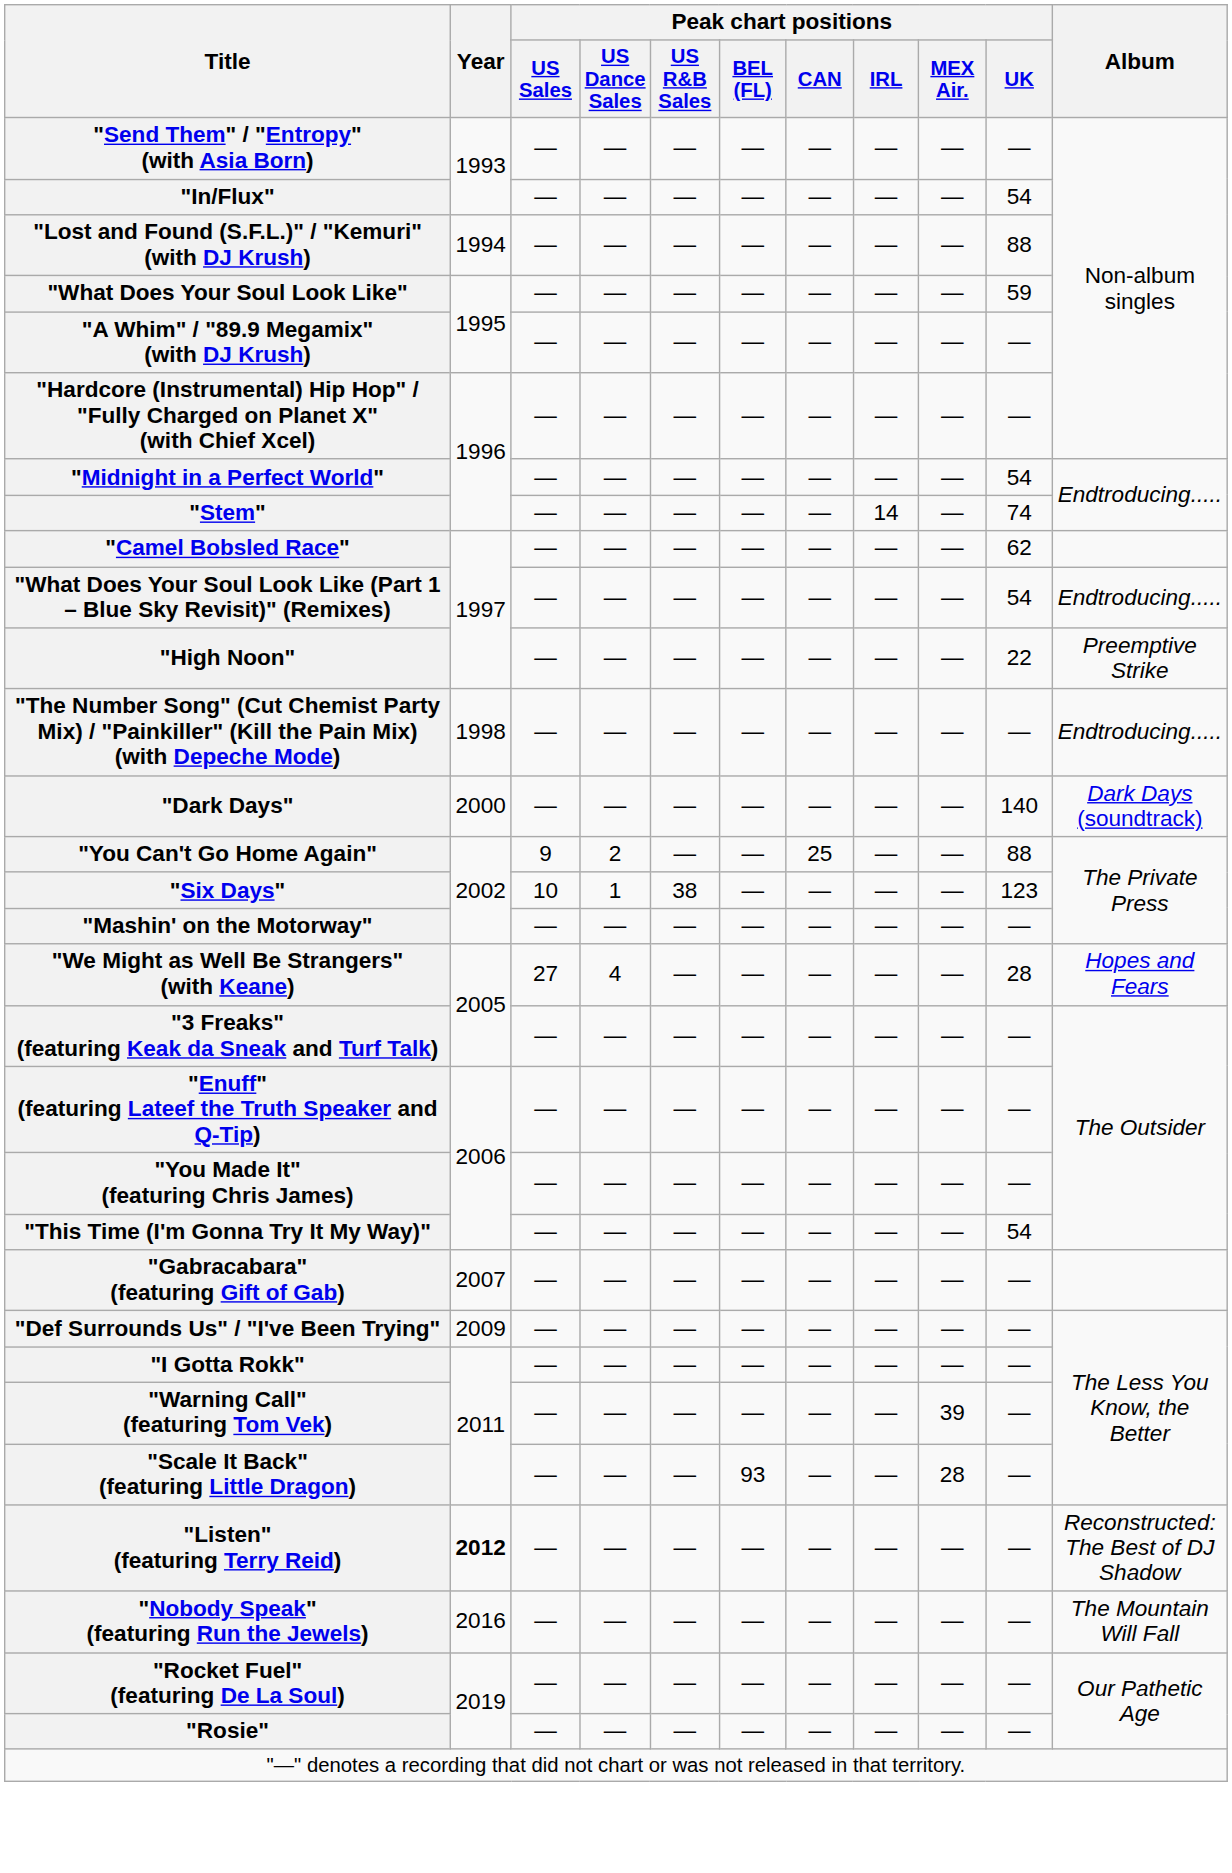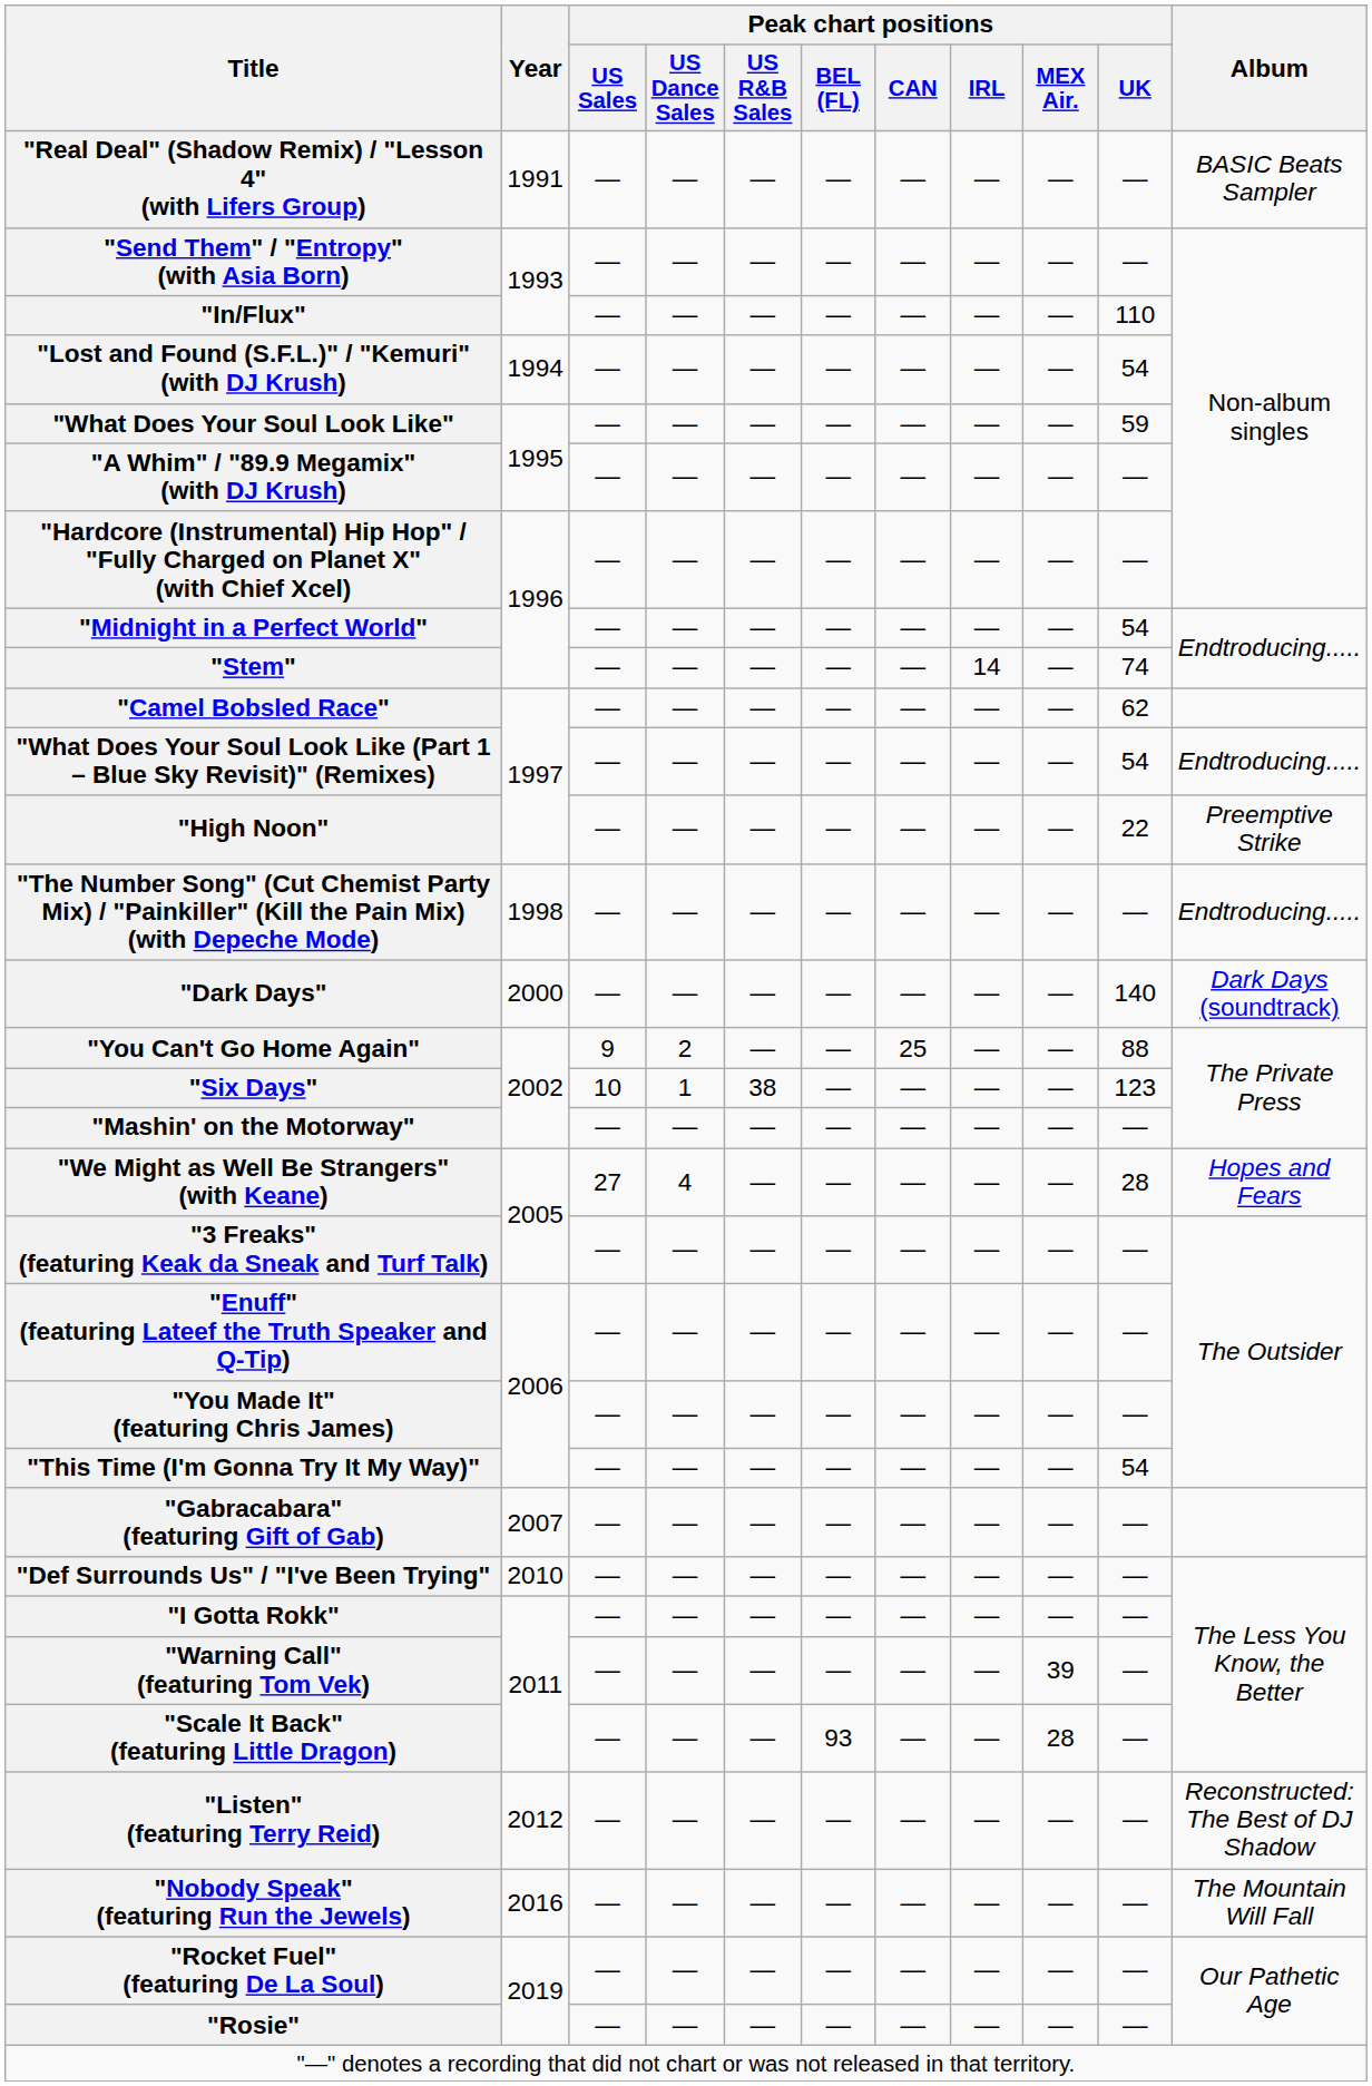 <table class="wikitable plainrowheaders" style="text-align:center;">
 <tr>
 <th scope="col" rowspan="2" style="width:22em;">Title</th>
 <th scope="col" rowspan="2">Year</th>
 <th scope="col" colspan="8">Peak chart positions</th>
 <th scope="col" rowspan="2">Album</th>
 </tr>
 <tr>
 <th scope="col" style="width:3em;font-size:90%;"><a href='#'>US<br>Sales</a><br></th>
 <th scope="col" style="width:3em;font-size:90%;"><a href='#'>US<br>Dance<br>Sales</a><br></th>
 <th scope="col" style="width:3em;font-size:90%;"><a href='#'>US<br>R&B<br>Sales</a><br></th>
 <th scope="col" style="width:3em;font-size:90%;"><a href='#'>BEL<br>(FL)</a><br></th>
 <th scope="col" style="width:3em;font-size:90%;"><a href='#'>CAN</a><br></th>
 <th scope="col" style="width:3em;font-size:90%;"><a href='#'>IRL</a><br></th>
 <th scope="col" style="width:3em;font-size:90%;"><a href='#'>MEX<br>Air.</a><br></th>
 <th scope="col" style="width:3em;font-size:90%;"><a href='#'>UK</a><br></th>
+</tr>
+<tr>
+<th scope="row">"Real Deal" (Shadow Remix) / "Lesson 4"<br><span>(with <a href='#'>Lifers Group</a>)</span></th>
+<td>1991</td>
+<td>—</td>
+<td>—</td>
+<td>—</td>
+<td>—</td>
+<td>—</td>
+<td>—</td>
+<td>—</td>
+<td>—</td>
+<td><em>BASIC Beats Sampler</em></td>
 </tr>
 <tr>
 <th scope="row">"<a href='#'>Send Them</a>" / "<a href='#'>Entropy</a>"<br><span>(with <a href='#'>Asia Born</a>)</span></th>
 <td rowspan="2">1993</td>
 <td>—</td>
 <td>—</td>
 <td>—</td>
 <td>—</td>
 <td>—</td>
 <td>—</td>
 <td>—</td>
 <td>—</td>
 <td rowspan="6">Non-album singles</td>
 </tr>
 <tr>
 <th scope="row">"In/Flux"</th>
 <td>—</td>
 <td>—</td>
 <td>—</td>
 <td>—</td>
 <td>—</td>
 <td>—</td>
 <td>—</td>
-<td>54</td>
+<td>110</td>
 </tr>
 <tr>
 <th scope="row">"Lost and Found (S.F.L.)" / "Kemuri"<br><span>(with <a href='#'>DJ Krush</a>)</span></th>
 <td rowspan="1">1994</td>
 <td>—</td>
 <td>—</td>
 <td>—</td>
 <td>—</td>
 <td>—</td>
 <td>—</td>
 <td>—</td>
-<td>88</td>
+<td>54</td>
 </tr>
 <tr>
 <th scope="row">"What Does Your Soul Look Like"</th>
 <td rowspan="2">1995</td>
 <td>—</td>
 <td>—</td>
 <td>—</td>
 <td>—</td>
 <td>—</td>
 <td>—</td>
 <td>—</td>
 <td>59</td>
 </tr>
 <tr>
 <th scope="row">"A Whim" / "89.9 Megamix"<br><span>(with <a href='#'>DJ Krush</a>)</span></th>
 <td>—</td>
 <td>—</td>
 <td>—</td>
 <td>—</td>
 <td>—</td>
 <td>—</td>
 <td>—</td>
 <td>—</td>
 </tr>
 <tr>
 <th scope="row">"Hardcore (Instrumental) Hip Hop" / "Fully Charged on Planet X"<br><span>(with Chief Xcel)</span></th>
 <td rowspan="3">1996</td>
 <td>—</td>
 <td>—</td>
 <td>—</td>
 <td>—</td>
 <td>—</td>
 <td>—</td>
 <td>—</td>
 <td>—</td>
 </tr>
 <tr>
 <th scope="row">"<a href='#'>Midnight in a Perfect World</a>"</th>
 <td>—</td>
 <td>—</td>
 <td>—</td>
 <td>—</td>
 <td>—</td>
 <td>—</td>
 <td>—</td>
 <td>54</td>
 <td rowspan="2"><em>Endtroducing.....</em></td>
 </tr>
 <tr>
 <th scope="row">"<a href='#'>Stem</a>"</th>
 <td>—</td>
 <td>—</td>
 <td>—</td>
 <td>—</td>
 <td>—</td>
 <td>14</td>
 <td>—</td>
 <td>74</td>
 </tr>
 <tr>
 <th scope="row">"<a href='#'>Camel Bobsled Race</a>"</th>
 <td rowspan="3">1997</td>
 <td>—</td>
 <td>—</td>
 <td>—</td>
 <td>—</td>
 <td>—</td>
 <td>—</td>
 <td>—</td>
 <td>62</td>
 <td></td>
 </tr>
 <tr>
 <th scope="row">"What Does Your Soul Look Like (Part 1 – Blue Sky Revisit)" (Remixes)</th>
 <td>—</td>
 <td>—</td>
 <td>—</td>
 <td>—</td>
 <td>—</td>
 <td>—</td>
 <td>—</td>
 <td>54</td>
 <td><em>Endtroducing.....</em></td>
 </tr>
 <tr>
 <th scope="row">"High Noon"</th>
 <td>—</td>
 <td>—</td>
 <td>—</td>
 <td>—</td>
 <td>—</td>
 <td>—</td>
 <td>—</td>
 <td>22</td>
 <td><em>Preemptive Strike</em></td>
 </tr>
 <tr>
 <th scope="row">"The Number Song" (Cut Chemist Party Mix) / "Painkiller" (Kill the Pain Mix)<br><span>(with <a href='#'>Depeche Mode</a>)</span></th>
 <td>1998</td>
 <td>—</td>
 <td>—</td>
 <td>—</td>
 <td>—</td>
 <td>—</td>
 <td>—</td>
 <td>—</td>
 <td>—</td>
 <td><em>Endtroducing.....</em></td>
 </tr>
 <tr>
 <th scope="row">"Dark Days"</th>
 <td>2000</td>
 <td>—</td>
 <td>—</td>
 <td>—</td>
 <td>—</td>
 <td>—</td>
 <td>—</td>
 <td>—</td>
 <td>140</td>
 <td><a href='#'><em>Dark Days</em> (soundtrack)</a></td>
 </tr>
 <tr>
 <th scope="row">"You Can't Go Home Again"</th>
 <td rowspan="3">2002</td>
 <td>9</td>
 <td>2</td>
 <td>—</td>
 <td>—</td>
 <td>25</td>
 <td>—</td>
 <td>—</td>
 <td>88</td>
 <td rowspan="3"><em>The Private Press</em></td>
 </tr>
 <tr>
 <th scope="row">"<a href='#'>Six Days</a>"</th>
 <td>10</td>
 <td>1</td>
 <td>38</td>
 <td>—</td>
 <td>—</td>
 <td>—</td>
 <td>—</td>
 <td>123</td>
 </tr>
 <tr>
 <th scope="row">"Mashin' on the Motorway"</th>
 <td>—</td>
 <td>—</td>
 <td>—</td>
 <td>—</td>
 <td>—</td>
 <td>—</td>
 <td>—</td>
 <td>—</td>
 </tr>
 <tr>
 <th scope="row">"We Might as Well Be Strangers"<br><span>(with <a href='#'>Keane</a>)</span></th>
 <td rowspan="2">2005</td>
 <td>27</td>
 <td>4</td>
 <td>—</td>
 <td>—</td>
 <td>—</td>
 <td>—</td>
 <td>—</td>
 <td>28</td>
 <td><em><a href='#'>Hopes and Fears</a></em></td>
 </tr>
 <tr>
 <th scope="row">"3 Freaks"<br><span>(featuring <a href='#'>Keak da Sneak</a> and <a href='#'>Turf Talk</a>)</span></th>
 <td>—</td>
 <td>—</td>
 <td>—</td>
 <td>—</td>
 <td>—</td>
 <td>—</td>
 <td>—</td>
 <td>—</td>
 <td rowspan="4"><em>The Outsider</em></td>
 </tr>
 <tr>
 <th scope="row">"<a href='#'>Enuff</a>"<br><span>(featuring <a href='#'>Lateef the Truth Speaker</a> and <a href='#'>Q-Tip</a>)</span></th>
 <td rowspan="3">2006</td>
 <td>—</td>
 <td>—</td>
 <td>—</td>
 <td>—</td>
 <td>—</td>
 <td>—</td>
 <td>—</td>
 <td>—</td>
 </tr>
 <tr>
 <th scope="row">"You Made It"<br><span>(featuring Chris James)</span></th>
 <td>—</td>
 <td>—</td>
 <td>—</td>
 <td>—</td>
 <td>—</td>
 <td>—</td>
 <td>—</td>
 <td>—</td>
 </tr>
 <tr>
 <th scope="row">"This Time (I'm Gonna Try It My Way)"</th>
 <td>—</td>
 <td>—</td>
 <td>—</td>
 <td>—</td>
 <td>—</td>
 <td>—</td>
 <td>—</td>
 <td>54</td>
 </tr>
 <tr>
 <th scope="row">"Gabracabara"<br><span>(featuring <a href='#'>Gift of Gab</a>)</span></th>
 <td>2007</td>
 <td>—</td>
 <td>—</td>
 <td>—</td>
 <td>—</td>
 <td>—</td>
 <td>—</td>
 <td>—</td>
 <td>—</td>
 <td></td>
 </tr>
 <tr>
 <th scope="row">"Def Surrounds Us" / "I've Been Trying"</th>
-<td>2009</td>
+<td>2010</td>
 <td>—</td>
 <td>—</td>
 <td>—</td>
 <td>—</td>
 <td>—</td>
 <td>—</td>
 <td>—</td>
 <td>—</td>
 <td rowspan="4"><em>The Less You Know, the Better</em></td>
 </tr>
 <tr>
 <th scope="row">"I Gotta Rokk"</th>
 <td rowspan="3">2011</td>
 <td>—</td>
 <td>—</td>
 <td>—</td>
 <td>—</td>
 <td>—</td>
 <td>—</td>
 <td>—</td>
 <td>—</td>
 </tr>
 <tr>
 <th scope="row">"Warning Call"<br><span>(featuring <a href='#'>Tom Vek</a>)</span></th>
 <td>—</td>
 <td>—</td>
 <td>—</td>
 <td>—</td>
 <td>—</td>
 <td>—</td>
 <td>39</td>
 <td>—</td>
 </tr>
 <tr>
 <th scope="row">"Scale It Back"<br><span>(featuring <a href='#'>Little Dragon</a>)</span></th>
 <td>—</td>
 <td>—</td>
 <td>—</td>
 <td>93</td>
 <td>—</td>
 <td>—</td>
 <td>28</td>
 <td>—</td>
 </tr>
 <tr>
 <th scope="row">"Listen"<br><span>(featuring <a href='#'>Terry Reid</a>)</span></th>
-<td><strong>2012</strong></td>
+<td>2012</td>
 <td>—</td>
 <td>—</td>
 <td>—</td>
 <td>—</td>
 <td>—</td>
 <td>—</td>
 <td>—</td>
 <td>—</td>
 <td><em>Reconstructed: The Best of DJ Shadow</em></td>
 </tr>
 <tr>
 <th scope="row">"<a href='#'>Nobody Speak</a>"<br><span>(featuring <a href='#'>Run the Jewels</a>)</span></th>
 <td>2016</td>
 <td>—</td>
 <td>—</td>
 <td>—</td>
 <td>—</td>
 <td>—</td>
 <td>—</td>
 <td>—</td>
 <td>—</td>
 <td><em>The Mountain Will Fall</em></td>
 </tr>
 <tr>
 <th scope="row">"Rocket Fuel"<br><span>(featuring <a href='#'>De La Soul</a>)</span></th>
 <td rowspan="2">2019</td>
 <td>—</td>
 <td>—</td>
 <td>—</td>
 <td>—</td>
 <td>—</td>
 <td>—</td>
 <td>—</td>
 <td>—</td>
 <td rowspan="2"><em>Our Pathetic Age</em></td>
 </tr>
 <tr>
 <th scope="row">"Rosie"</th>
 <td>—</td>
 <td>—</td>
 <td>—</td>
 <td>—</td>
 <td>—</td>
 <td>—</td>
 <td>—</td>
 <td>—</td>
 </tr>
 <tr>
 <td colspan="11" style="font-size:90%">"—" denotes a recording that did not chart or was not released in that territory.</td>
 </tr>
 </table>
